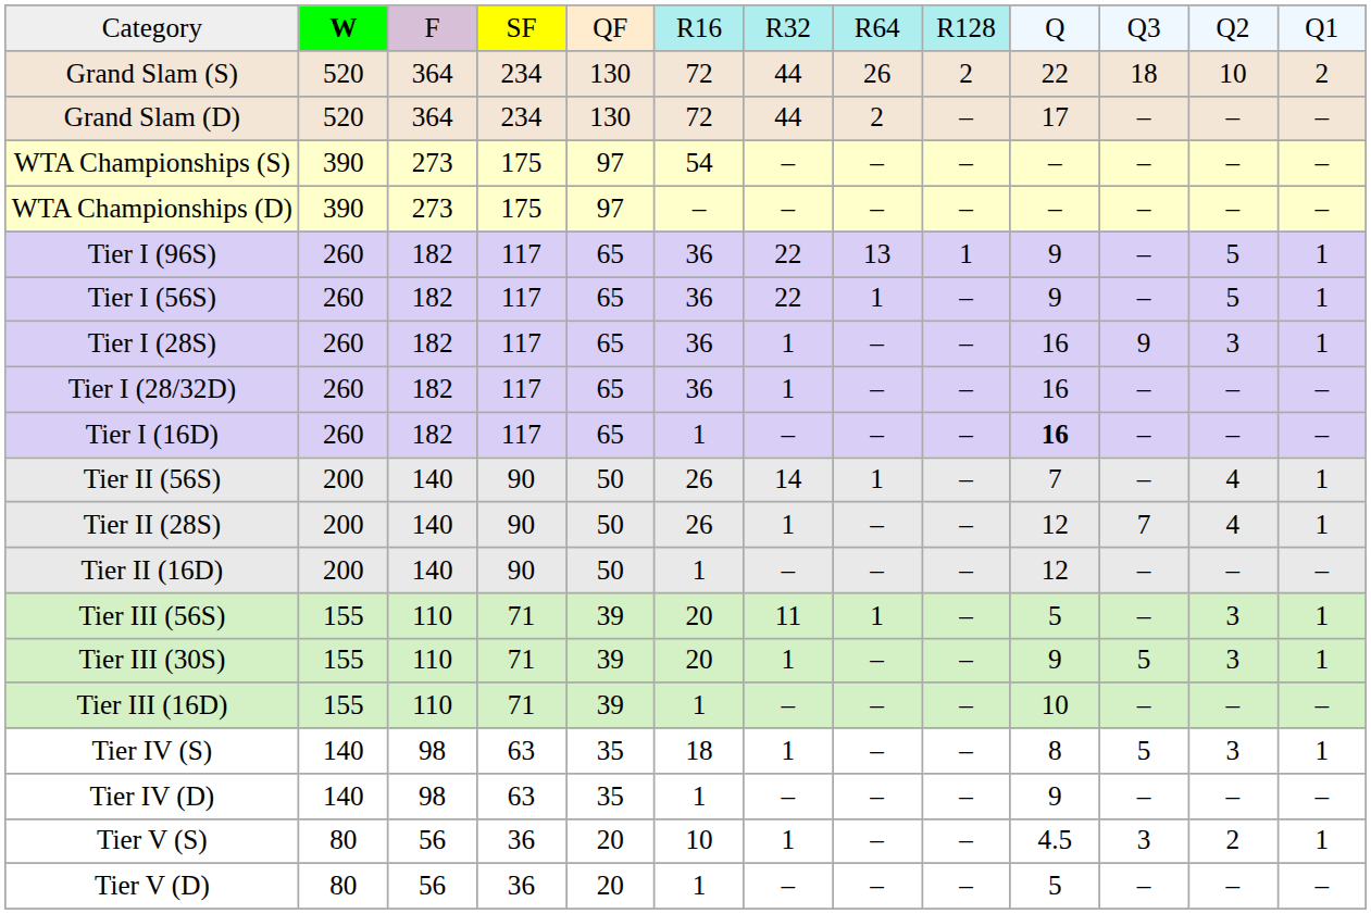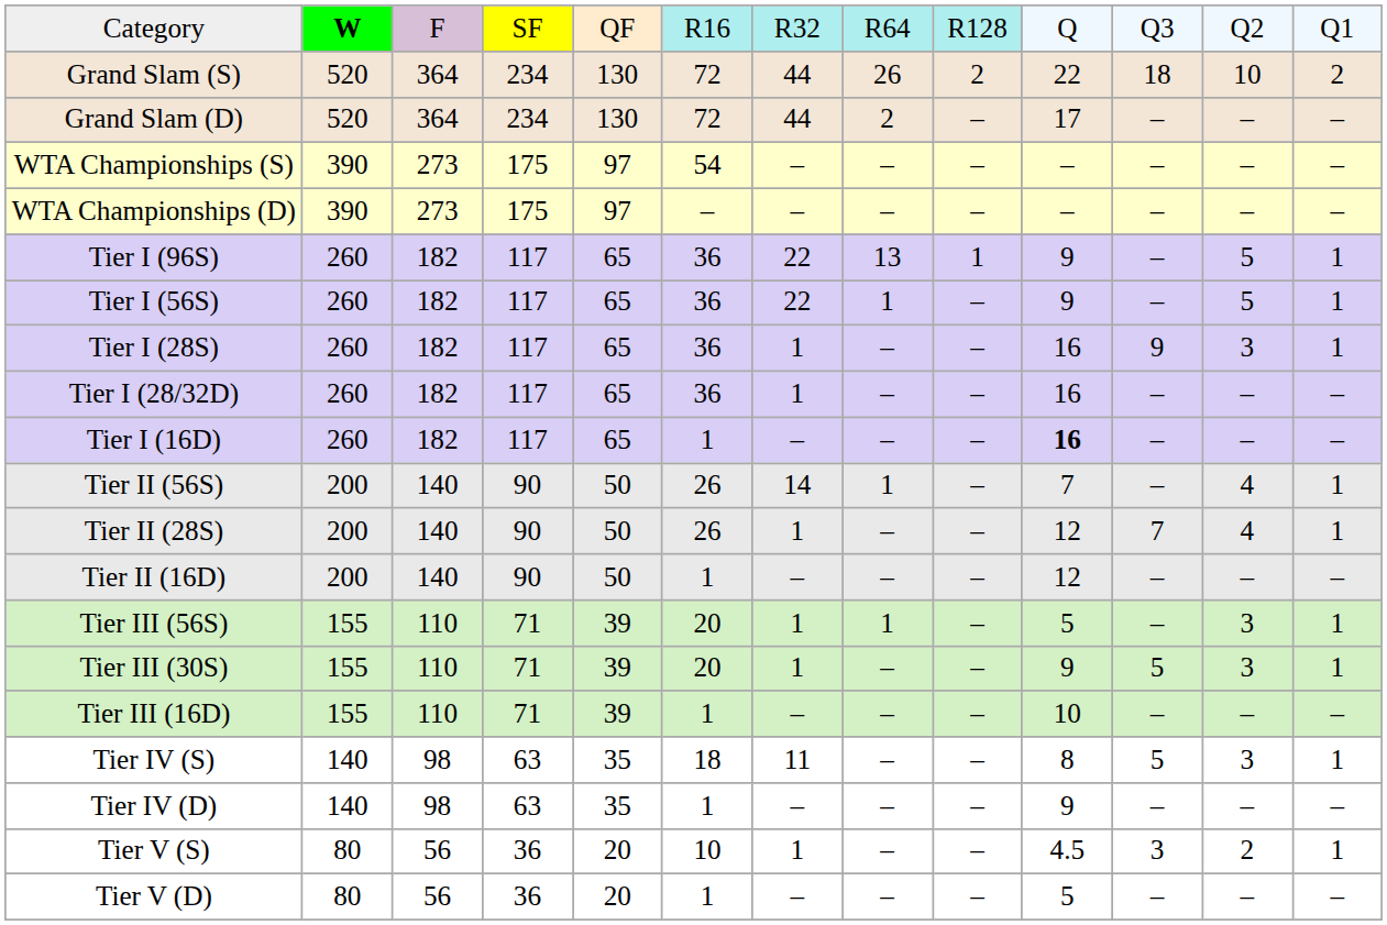 <table class="wikitable" style="font-size:90%">
 <tr align=center>
 <td bgcolor=#efefef>Category</td>
 <td width=40 bgcolor=lime><strong>W</strong></td>
 <td width=40 bgcolor=#D8BFD8>F</td>
 <td width=40 bgcolor=#FFFF00>SF</td>
 <td width=40 bgcolor=#ffebcd>QF</td>
 <td width=40 bgcolor=#afeeee>R16</td>
 <td width=40 bgcolor=#afeeee>R32</td>
 <td width=40 bgcolor=#afeeee>R64</td>
 <td width=40 bgcolor=#afeeee>R128</td>
 <td width=40 bgcolor=#F0F8FF>Q</td>
 <td width=40 bgcolor=#F0F8FF>Q3</td>
 <td width=40 bgcolor=#F0F8FF>Q2</td>
 <td width=40 bgcolor=#F0F8FF>Q1</td>
 </tr>
 <tr align=center bgcolor=#F3E6D7>
 <td>Grand Slam (S)</td>
 <td>520</td>
 <td>364</td>
 <td>234</td>
 <td>130</td>
 <td>72</td>
 <td>44</td>
 <td>26</td>
 <td>2</td>
 <td>22</td>
 <td>18</td>
 <td>10</td>
 <td>2</td>
 </tr>
 <tr align=center bgcolor=#F3E6D7>
 <td>Grand Slam (D)</td>
 <td>520</td>
 <td>364</td>
 <td>234</td>
 <td>130</td>
 <td>72</td>
 <td>44</td>
 <td>2</td>
 <td>–</td>
 <td>17</td>
 <td>–</td>
 <td>–</td>
 <td>–</td>
 </tr>
 <tr align=center bgcolor=#ffffcc>
 <td>WTA Championships (S)</td>
 <td>390</td>
 <td>273</td>
 <td>175</td>
 <td>97</td>
 <td>54</td>
 <td>–</td>
 <td>–</td>
 <td>–</td>
 <td>–</td>
 <td>–</td>
 <td>–</td>
 <td>–</td>
 </tr>
 <tr align=center bgcolor=#ffffcc>
 <td>WTA Championships (D)</td>
 <td>390</td>
 <td>273</td>
 <td>175</td>
 <td>97</td>
 <td>–</td>
 <td>–</td>
 <td>–</td>
 <td>–</td>
 <td>–</td>
 <td>–</td>
 <td>–</td>
 <td>–</td>
 </tr>
 <tr align=center bgcolor=#D8CEF6>
 <td>Tier I (96S)</td>
 <td>260</td>
 <td>182</td>
 <td>117</td>
 <td>65</td>
 <td>36</td>
 <td>22</td>
 <td>13</td>
 <td>1</td>
 <td>9</td>
 <td>–</td>
 <td>5</td>
 <td>1</td>
 </tr>
 <tr align=center bgcolor=#D8CEF6>
 <td>Tier I (56S)</td>
 <td>260</td>
 <td>182</td>
 <td>117</td>
 <td>65</td>
 <td>36</td>
 <td>22</td>
 <td>1</td>
 <td>–</td>
 <td>9</td>
 <td>–</td>
 <td>5</td>
 <td>1</td>
 </tr>
 <tr align=center bgcolor=#D8CEF6>
 <td>Tier I (28S)</td>
 <td>260</td>
 <td>182</td>
 <td>117</td>
 <td>65</td>
 <td>36</td>
 <td>1</td>
 <td>–</td>
 <td>–</td>
 <td>16</td>
 <td>9</td>
 <td>3</td>
 <td>1</td>
 </tr>
 <tr align=center bgcolor=#D8CEF6>
 <td>Tier I (28/32D)</td>
 <td>260</td>
 <td>182</td>
 <td>117</td>
 <td>65</td>
 <td>36</td>
 <td>1</td>
 <td>–</td>
 <td>–</td>
 <td>16</td>
 <td>–</td>
 <td>–</td>
 <td>–</td>
 </tr>
 <tr align=center bgcolor=#D8CEF6>
 <td>Tier I (16D)</td>
 <td>260</td>
 <td>182</td>
 <td>117</td>
 <td>65</td>
 <td>1</td>
 <td>–</td>
 <td>–</td>
 <td>–</td>
 <td><strong>16</strong></td>
 <td>–</td>
 <td>–</td>
 <td>–</td>
 </tr>
 <tr align=center bgcolor=#E9E9E9>
 <td>Tier II (56S)</td>
 <td>200</td>
 <td>140</td>
 <td>90</td>
 <td>50</td>
 <td>26</td>
 <td>14</td>
 <td>1</td>
 <td>–</td>
 <td>7</td>
 <td>–</td>
 <td>4</td>
 <td>1</td>
 </tr>
 <tr align=center bgcolor=#E9E9E9>
 <td>Tier II (28S)</td>
 <td>200</td>
 <td>140</td>
 <td>90</td>
 <td>50</td>
 <td>26</td>
 <td>1</td>
 <td>–</td>
 <td>–</td>
 <td>12</td>
 <td>7</td>
 <td>4</td>
 <td>1</td>
 </tr>
 <tr align=center bgcolor=#E9E9E9>
 <td>Tier II (16D)</td>
 <td>200</td>
 <td>140</td>
 <td>90</td>
 <td>50</td>
 <td>1</td>
 <td>–</td>
 <td>–</td>
 <td>–</td>
 <td>12</td>
 <td>–</td>
 <td>–</td>
 <td>–</td>
 </tr>
 <tr align=center bgcolor=#D4F1C5>
 <td>Tier III (56S)</td>
 <td>155</td>
 <td>110</td>
 <td>71</td>
 <td>39</td>
 <td>20</td>
-<td>11</td>
+<td>1</td>
 <td>1</td>
 <td>–</td>
 <td>5</td>
 <td>–</td>
 <td>3</td>
 <td>1</td>
 </tr>
 <tr align=center bgcolor=#D4F1C5>
 <td>Tier III (30S)</td>
 <td>155</td>
 <td>110</td>
 <td>71</td>
 <td>39</td>
 <td>20</td>
 <td>1</td>
 <td>–</td>
 <td>–</td>
 <td>9</td>
 <td>5</td>
 <td>3</td>
 <td>1</td>
 </tr>
 <tr align=center bgcolor=#D4F1C5>
 <td>Tier III (16D)</td>
 <td>155</td>
 <td>110</td>
 <td>71</td>
 <td>39</td>
 <td>1</td>
 <td>–</td>
 <td>–</td>
 <td>–</td>
 <td>10</td>
 <td>–</td>
 <td>–</td>
 <td>–</td>
 </tr>
 <tr align=center bgcolor=#ffffff>
 <td>Tier IV (S)</td>
 <td>140</td>
 <td>98</td>
 <td>63</td>
 <td>35</td>
 <td>18</td>
-<td>1</td>
+<td>11</td>
 <td>–</td>
 <td>–</td>
 <td>8</td>
 <td>5</td>
 <td>3</td>
 <td>1</td>
 </tr>
 <tr align=center bgcolor=#ffffff>
 <td>Tier IV (D)</td>
 <td>140</td>
 <td>98</td>
 <td>63</td>
 <td>35</td>
 <td>1</td>
 <td>–</td>
 <td>–</td>
 <td>–</td>
 <td>9</td>
 <td>–</td>
 <td>–</td>
 <td>–</td>
 </tr>
 <tr align=center bgcolor=#ffffff>
 <td>Tier V (S)</td>
 <td>80</td>
 <td>56</td>
 <td>36</td>
 <td>20</td>
 <td>10</td>
 <td>1</td>
 <td>–</td>
 <td>–</td>
 <td>4.5</td>
 <td>3</td>
 <td>2</td>
 <td>1</td>
 </tr>
 <tr align=center bgcolor=#ffffff>
 <td>Tier V (D)</td>
 <td>80</td>
 <td>56</td>
 <td>36</td>
 <td>20</td>
 <td>1</td>
 <td>–</td>
 <td>–</td>
 <td>–</td>
 <td>5</td>
 <td>–</td>
 <td>–</td>
 <td>–</td>
 </tr>
 </table>
